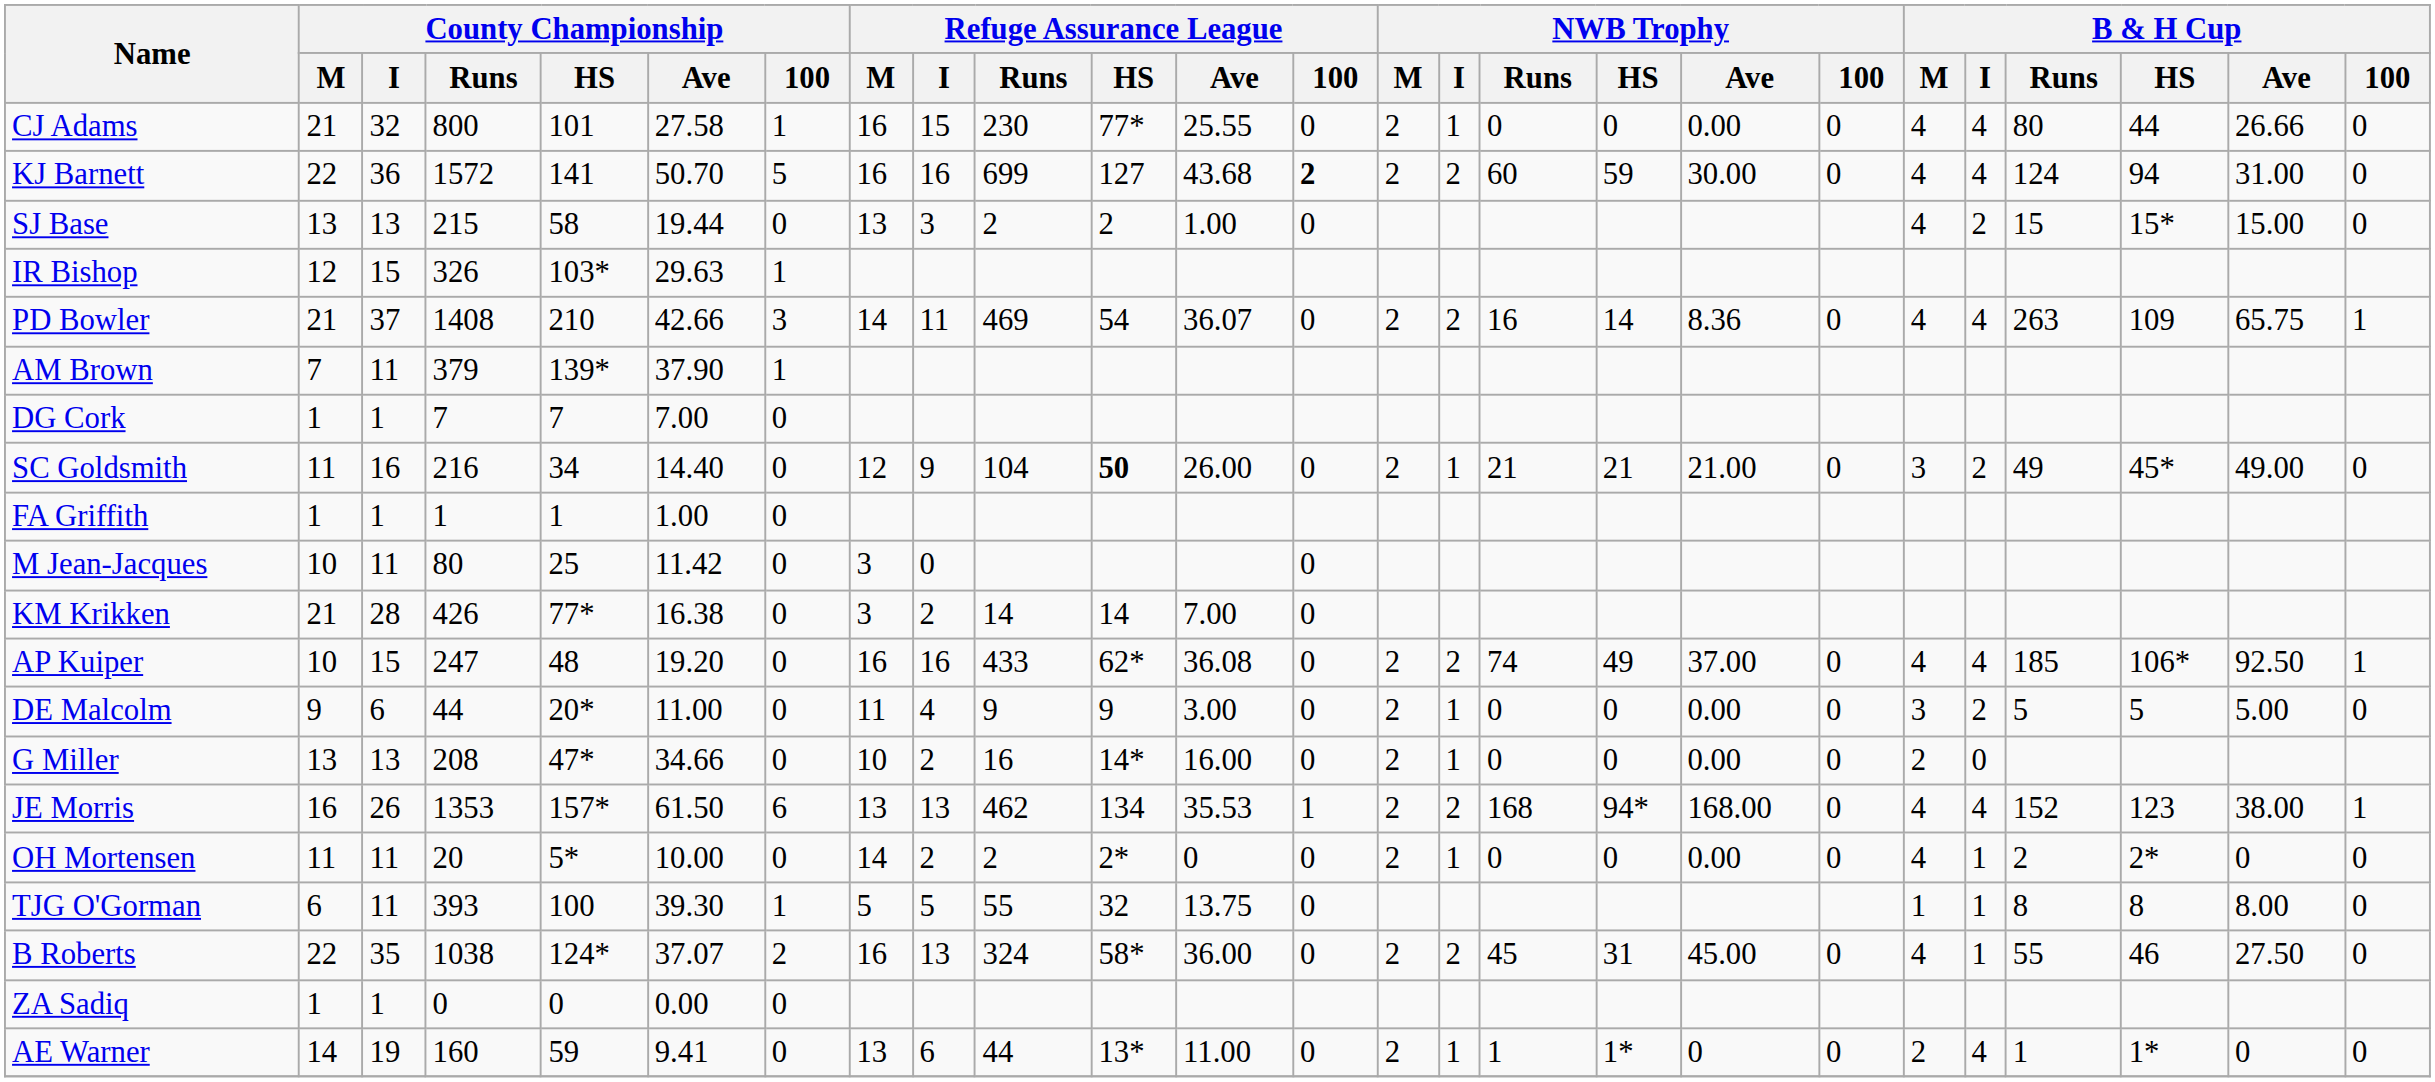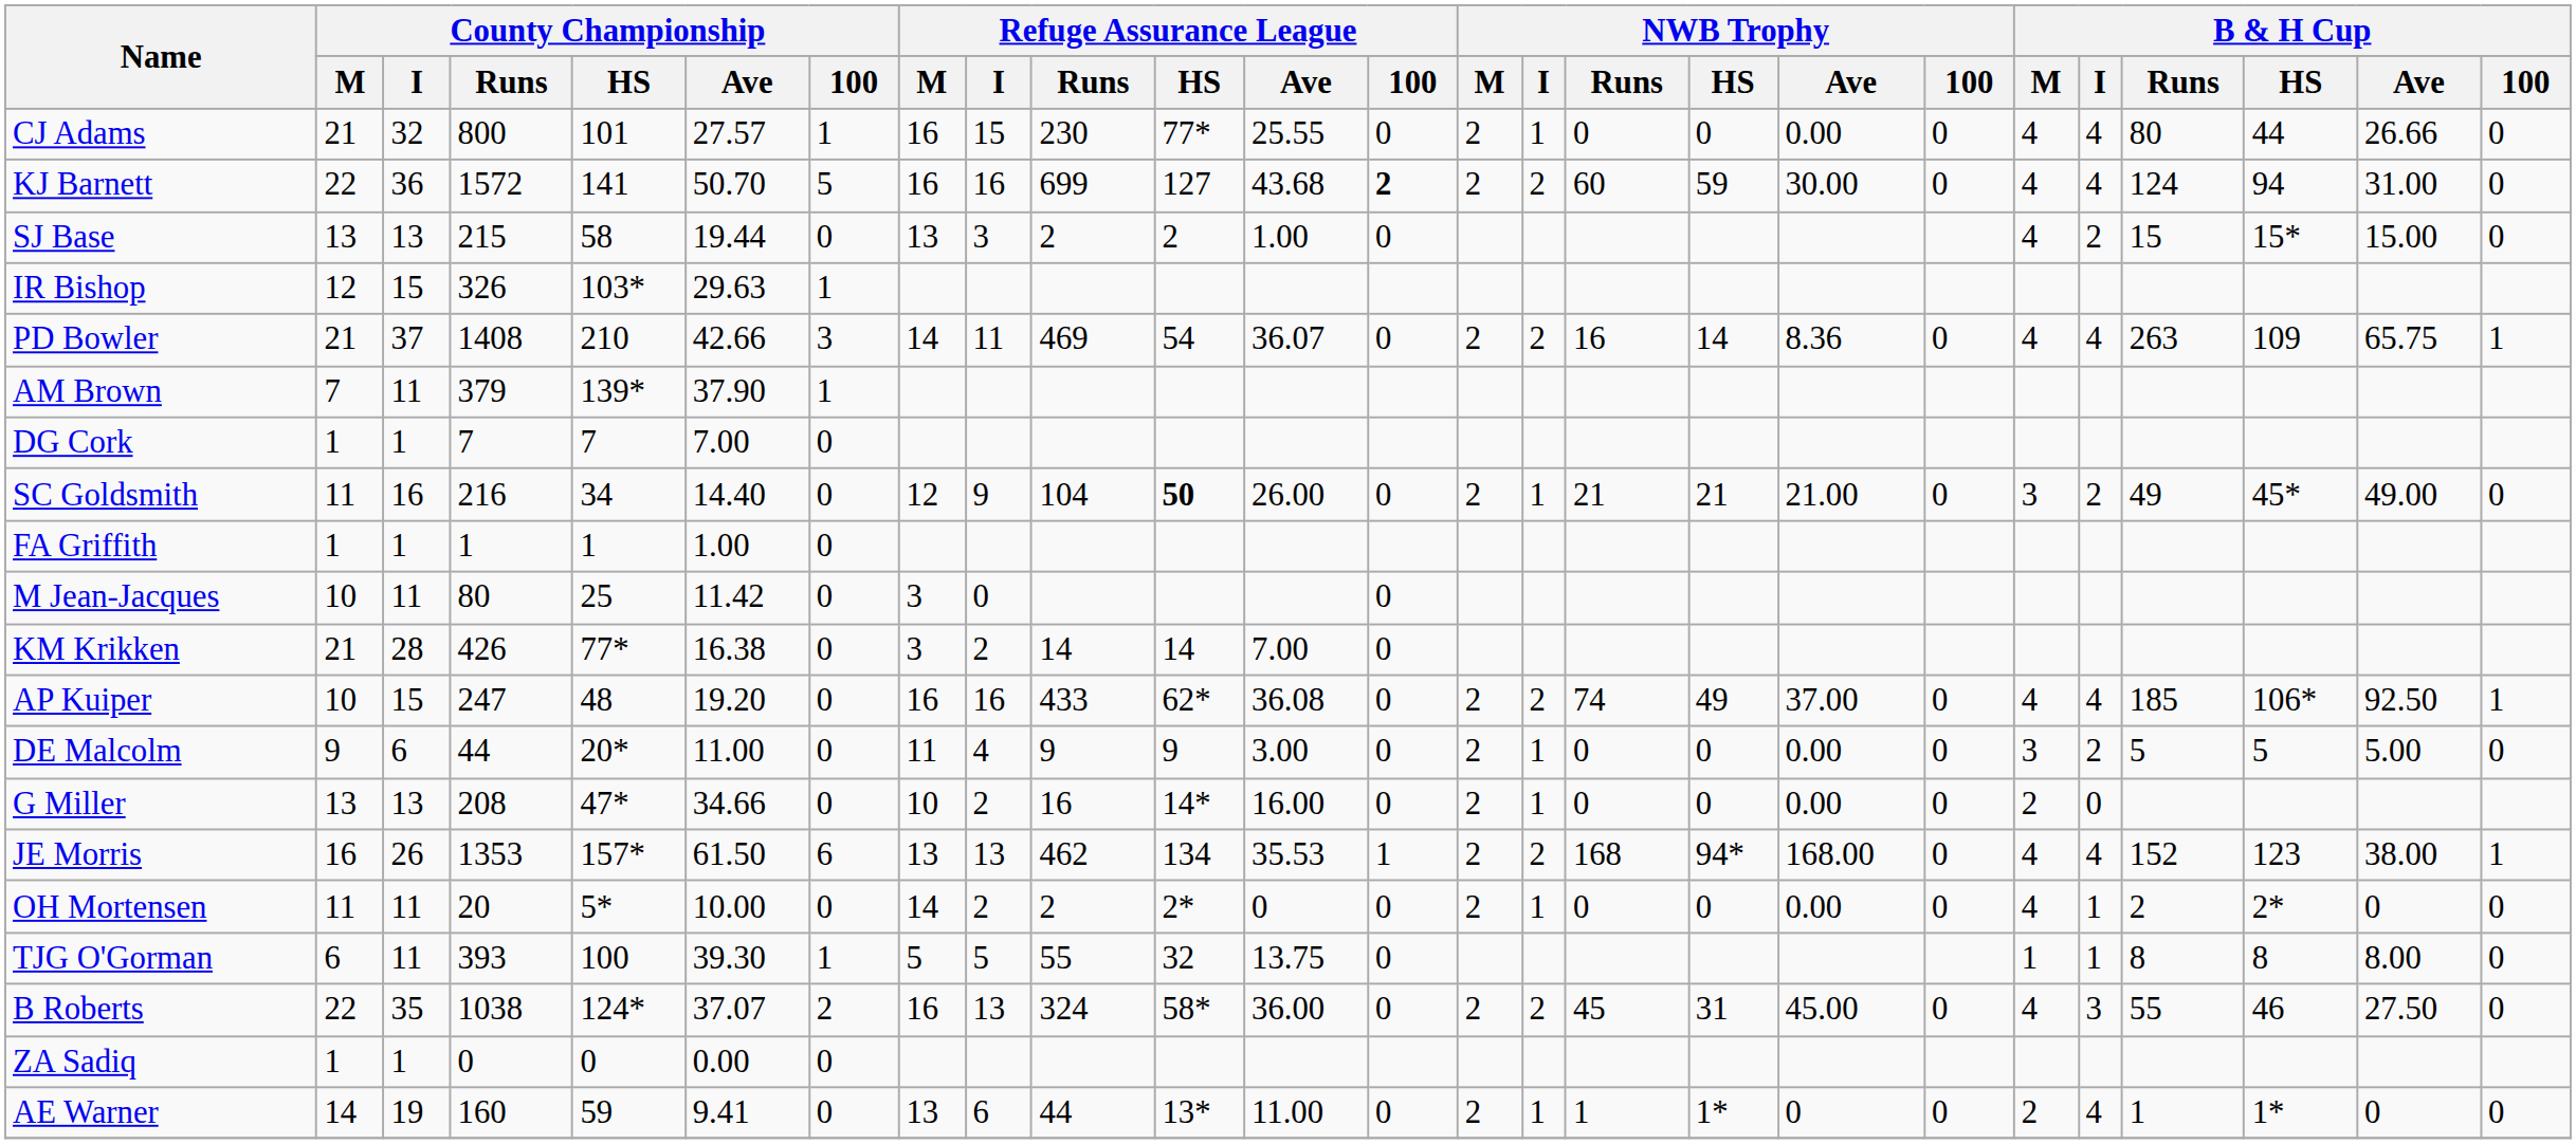 <table class="wikitable " width="100%">
 <tr bgcolor="#efefef">
 <th rowspan=2>Name</th>
 <th colspan=6><a href='#'>County Championship</a></th>
 <th colspan=6><a href='#'>Refuge Assurance League</a></th>
 <th colspan=6><a href='#'>NWB Trophy</a></th>
 <th colspan=6><a href='#'>B & H Cup</a></th>
 </tr>
 <tr>
 <th>M</th>
 <th>I</th>
 <th>Runs</th>
 <th>HS</th>
 <th>Ave</th>
 <th>100</th>
 <th>M</th>
 <th>I</th>
 <th>Runs</th>
 <th>HS</th>
 <th>Ave</th>
 <th>100</th>
 <th>M</th>
 <th>I</th>
 <th>Runs</th>
 <th>HS</th>
 <th>Ave</th>
 <th>100</th>
 <th>M</th>
 <th>I</th>
 <th>Runs</th>
 <th>HS</th>
 <th>Ave</th>
 <th>100</th>
 </tr>
 <tr>
 <td><a href='#'>CJ Adams</a></td>
 <td>21</td>
 <td>32</td>
 <td>800</td>
 <td>101</td>
-<td>27.58</td>
+<td>27.57</td>
 <td>1</td>
 <td>16</td>
 <td>15</td>
 <td>230</td>
 <td>77*</td>
 <td>25.55</td>
 <td>0</td>
 <td>2</td>
 <td>1</td>
 <td>0</td>
 <td>0</td>
 <td>0.00</td>
 <td>0</td>
 <td>4</td>
 <td>4</td>
 <td>80</td>
 <td>44</td>
 <td>26.66</td>
 <td>0</td>
 </tr>
 <tr>
 <td><a href='#'>KJ Barnett</a></td>
 <td>22</td>
 <td>36</td>
 <td>1572</td>
 <td>141</td>
 <td>50.70</td>
 <td>5</td>
 <td>16</td>
 <td>16</td>
 <td>699</td>
 <td>127</td>
 <td>43.68</td>
 <td><strong>2</strong></td>
 <td>2</td>
 <td>2</td>
 <td>60</td>
 <td>59</td>
 <td>30.00</td>
 <td>0</td>
 <td>4</td>
 <td>4</td>
 <td>124</td>
 <td>94</td>
 <td>31.00</td>
 <td>0</td>
 </tr>
 <tr>
 <td><a href='#'>SJ Base</a></td>
 <td>13</td>
 <td>13</td>
 <td>215</td>
 <td>58</td>
 <td>19.44</td>
 <td>0</td>
 <td>13</td>
 <td>3</td>
 <td>2</td>
 <td>2</td>
 <td>1.00</td>
 <td>0</td>
 <td></td>
 <td></td>
 <td></td>
 <td></td>
 <td></td>
 <td></td>
 <td>4</td>
 <td>2</td>
 <td>15</td>
 <td>15*</td>
 <td>15.00</td>
 <td>0</td>
 </tr>
 <tr>
 <td><a href='#'>IR Bishop</a></td>
 <td>12</td>
 <td>15</td>
 <td>326</td>
 <td>103*</td>
 <td>29.63</td>
 <td>1</td>
 <td></td>
 <td></td>
 <td></td>
 <td></td>
 <td></td>
 <td></td>
 <td></td>
 <td></td>
 <td></td>
 <td></td>
 <td></td>
 <td></td>
 <td></td>
 <td></td>
 <td></td>
 <td></td>
 <td></td>
 <td></td>
 </tr>
 <tr>
 <td><a href='#'>PD Bowler</a></td>
 <td>21</td>
 <td>37</td>
 <td>1408</td>
 <td>210</td>
 <td>42.66</td>
 <td>3</td>
 <td>14</td>
 <td>11</td>
 <td>469</td>
 <td>54</td>
 <td>36.07</td>
 <td>0</td>
 <td>2</td>
 <td>2</td>
 <td>16</td>
 <td>14</td>
 <td>8.36</td>
 <td>0</td>
 <td>4</td>
 <td>4</td>
 <td>263</td>
 <td>109</td>
 <td>65.75</td>
 <td>1</td>
 </tr>
 <tr>
 <td><a href='#'>AM Brown</a></td>
 <td>7</td>
 <td>11</td>
 <td>379</td>
 <td>139*</td>
 <td>37.90</td>
 <td>1</td>
 <td></td>
 <td></td>
 <td></td>
 <td></td>
 <td></td>
 <td></td>
 <td></td>
 <td></td>
 <td></td>
 <td></td>
 <td></td>
 <td></td>
 <td></td>
 <td></td>
 <td></td>
 <td></td>
 <td></td>
 <td></td>
 </tr>
 <tr>
 <td><a href='#'>DG Cork</a></td>
 <td>1</td>
 <td>1</td>
 <td>7</td>
 <td>7</td>
 <td>7.00</td>
 <td>0</td>
 <td></td>
 <td></td>
 <td></td>
 <td></td>
 <td></td>
 <td></td>
 <td></td>
 <td></td>
 <td></td>
 <td></td>
 <td></td>
 <td></td>
 <td></td>
 <td></td>
 <td></td>
 <td></td>
 <td></td>
 <td></td>
 </tr>
 <tr>
 <td><a href='#'>SC Goldsmith</a></td>
 <td>11</td>
 <td>16</td>
 <td>216</td>
 <td>34</td>
 <td>14.40</td>
 <td>0</td>
 <td>12</td>
 <td>9</td>
 <td>104</td>
 <td><strong>50</strong></td>
 <td>26.00</td>
 <td>0</td>
 <td>2</td>
 <td>1</td>
 <td>21</td>
 <td>21</td>
 <td>21.00</td>
 <td>0</td>
 <td>3</td>
 <td>2</td>
 <td>49</td>
 <td>45*</td>
 <td>49.00</td>
 <td>0</td>
 </tr>
 <tr>
 <td><a href='#'>FA Griffith</a></td>
 <td>1</td>
 <td>1</td>
 <td>1</td>
 <td>1</td>
 <td>1.00</td>
 <td>0</td>
 <td></td>
 <td></td>
 <td></td>
 <td></td>
 <td></td>
 <td></td>
 <td></td>
 <td></td>
 <td></td>
 <td></td>
 <td></td>
 <td></td>
 <td></td>
 <td></td>
 <td></td>
 <td></td>
 <td></td>
 <td></td>
 </tr>
 <tr>
 <td><a href='#'>M Jean-Jacques</a></td>
 <td>10</td>
 <td>11</td>
 <td>80</td>
 <td>25</td>
 <td>11.42</td>
 <td>0</td>
 <td>3</td>
 <td>0</td>
 <td></td>
 <td></td>
 <td></td>
 <td>0</td>
 <td></td>
 <td></td>
 <td></td>
 <td></td>
 <td></td>
 <td></td>
 <td></td>
 <td></td>
 <td></td>
 <td></td>
 <td></td>
 <td></td>
 </tr>
 <tr>
 <td><a href='#'>KM Krikken</a></td>
 <td>21</td>
 <td>28</td>
 <td>426</td>
 <td>77*</td>
 <td>16.38</td>
 <td>0</td>
 <td>3</td>
 <td>2</td>
 <td>14</td>
 <td>14</td>
 <td>7.00</td>
 <td>0</td>
 <td></td>
 <td></td>
 <td></td>
 <td></td>
 <td></td>
 <td></td>
 <td></td>
 <td></td>
 <td></td>
 <td></td>
 <td></td>
 <td></td>
 </tr>
 <tr>
 <td><a href='#'>AP Kuiper</a></td>
 <td>10</td>
 <td>15</td>
 <td>247</td>
 <td>48</td>
 <td>19.20</td>
 <td>0</td>
 <td>16</td>
 <td>16</td>
 <td>433</td>
 <td>62*</td>
 <td>36.08</td>
 <td>0</td>
 <td>2</td>
 <td>2</td>
 <td>74</td>
 <td>49</td>
 <td>37.00</td>
 <td>0</td>
 <td>4</td>
 <td>4</td>
 <td>185</td>
 <td>106*</td>
 <td>92.50</td>
 <td>1</td>
 </tr>
 <tr>
 <td><a href='#'>DE Malcolm</a></td>
 <td>9</td>
 <td>6</td>
 <td>44</td>
 <td>20*</td>
 <td>11.00</td>
 <td>0</td>
 <td>11</td>
 <td>4</td>
 <td>9</td>
 <td>9</td>
 <td>3.00</td>
 <td>0</td>
 <td>2</td>
 <td>1</td>
 <td>0</td>
 <td>0</td>
 <td>0.00</td>
 <td>0</td>
 <td>3</td>
 <td>2</td>
 <td>5</td>
 <td>5</td>
 <td>5.00</td>
 <td>0</td>
 </tr>
 <tr>
 <td><a href='#'>G Miller</a></td>
 <td>13</td>
 <td>13</td>
 <td>208</td>
 <td>47*</td>
 <td>34.66</td>
 <td>0</td>
 <td>10</td>
 <td>2</td>
 <td>16</td>
 <td>14*</td>
 <td>16.00</td>
 <td>0</td>
 <td>2</td>
 <td>1</td>
 <td>0</td>
 <td>0</td>
 <td>0.00</td>
 <td>0</td>
 <td>2</td>
 <td>0</td>
 <td></td>
 <td></td>
 <td></td>
 <td></td>
 </tr>
 <tr>
 <td><a href='#'>JE Morris</a></td>
 <td>16</td>
 <td>26</td>
 <td>1353</td>
 <td>157*</td>
 <td>61.50</td>
 <td>6</td>
 <td>13</td>
 <td>13</td>
 <td>462</td>
 <td>134</td>
 <td>35.53</td>
 <td>1</td>
 <td>2</td>
 <td>2</td>
 <td>168</td>
 <td>94*</td>
 <td>168.00</td>
 <td>0</td>
 <td>4</td>
 <td>4</td>
 <td>152</td>
 <td>123</td>
 <td>38.00</td>
 <td>1</td>
 </tr>
 <tr>
 <td><a href='#'>OH Mortensen</a></td>
 <td>11</td>
 <td>11</td>
 <td>20</td>
 <td>5*</td>
 <td>10.00</td>
 <td>0</td>
 <td>14</td>
 <td>2</td>
 <td>2</td>
 <td>2*</td>
 <td>0</td>
 <td>0</td>
 <td>2</td>
 <td>1</td>
 <td>0</td>
 <td>0</td>
 <td>0.00</td>
 <td>0</td>
 <td>4</td>
 <td>1</td>
 <td>2</td>
 <td>2*</td>
 <td>0</td>
 <td>0</td>
 </tr>
 <tr>
 <td><a href='#'>TJG O'Gorman</a></td>
 <td>6</td>
 <td>11</td>
 <td>393</td>
 <td>100</td>
 <td>39.30</td>
 <td>1</td>
 <td>5</td>
 <td>5</td>
 <td>55</td>
 <td>32</td>
 <td>13.75</td>
 <td>0</td>
 <td></td>
 <td></td>
 <td></td>
 <td></td>
 <td></td>
 <td></td>
 <td>1</td>
 <td>1</td>
 <td>8</td>
 <td>8</td>
 <td>8.00</td>
 <td>0</td>
 </tr>
 <tr>
 <td><a href='#'>B Roberts</a></td>
 <td>22</td>
 <td>35</td>
 <td>1038</td>
 <td>124*</td>
 <td>37.07</td>
 <td>2</td>
 <td>16</td>
 <td>13</td>
 <td>324</td>
 <td>58*</td>
 <td>36.00</td>
 <td>0</td>
 <td>2</td>
 <td>2</td>
 <td>45</td>
 <td>31</td>
 <td>45.00</td>
 <td>0</td>
 <td>4</td>
-<td>1</td>
+<td>3</td>
 <td>55</td>
 <td>46</td>
 <td>27.50</td>
 <td>0</td>
 </tr>
 <tr>
 <td><a href='#'>ZA Sadiq</a></td>
 <td>1</td>
 <td>1</td>
 <td>0</td>
 <td>0</td>
 <td>0.00</td>
 <td>0</td>
 <td></td>
 <td></td>
 <td></td>
 <td></td>
 <td></td>
 <td></td>
 <td></td>
 <td></td>
 <td></td>
 <td></td>
 <td></td>
 <td></td>
 <td></td>
 <td></td>
 <td></td>
 <td></td>
 <td></td>
 <td></td>
 </tr>
 <tr>
 <td><a href='#'>AE Warner</a></td>
 <td>14</td>
 <td>19</td>
 <td>160</td>
 <td>59</td>
 <td>9.41</td>
 <td>0</td>
 <td>13</td>
 <td>6</td>
 <td>44</td>
 <td>13*</td>
 <td>11.00</td>
 <td>0</td>
 <td>2</td>
 <td>1</td>
 <td>1</td>
 <td>1*</td>
 <td>0</td>
 <td>0</td>
 <td>2</td>
 <td>4</td>
 <td>1</td>
 <td>1*</td>
 <td>0</td>
 <td>0</td>
 </tr>
 <tr>
 </tr>
 </table>
